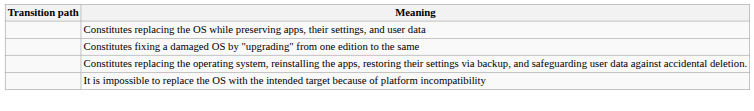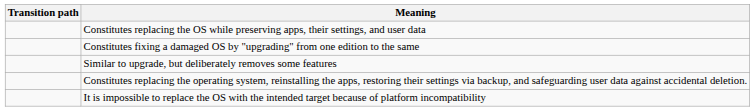 <table class="wikitable sticky-header" style="margin-left:auto; margin-right:auto">
 <tr>
 <th scope="col">Transition path</th>
 <th scope="col">Meaning</th>
 </tr>
 <tr>
 <td></td>
 <td>Constitutes replacing the OS while preserving apps, their settings, and user data</td>
 </tr>
 <tr>
 <td></td>
 <td>Constitutes fixing a damaged OS by "upgrading" from one edition to the same</td>
 </tr>
 <tr>
 <td></td>
+<td>Similar to upgrade, but deliberately removes some features</td>
+</tr>
+<tr>
+<td></td>
 <td>Constitutes replacing the operating system, reinstalling the apps, restoring their settings via backup, and safeguarding user data against accidental deletion.</td>
 </tr>
 <tr>
 <td></td>
 <td>It is impossible to replace the OS with the intended target because of platform incompatibility</td>
 </tr>
 </table>
